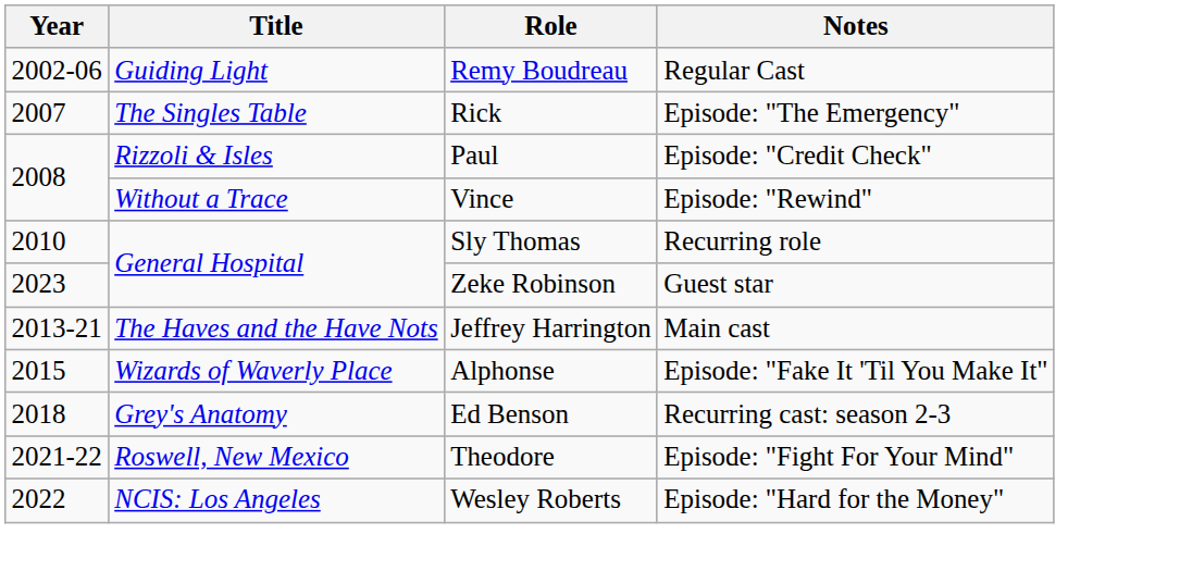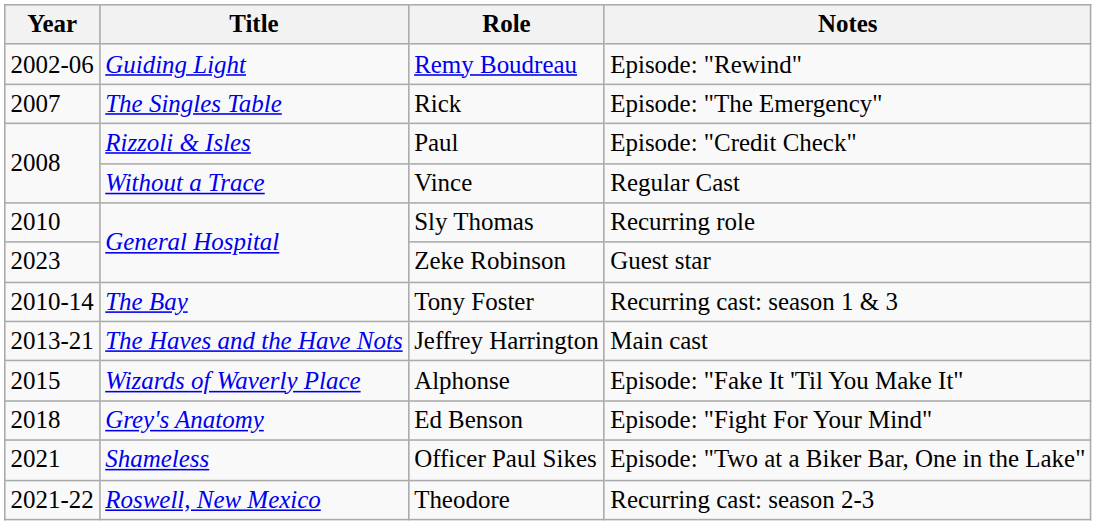 <table class="wikitable">
 <tr>
 <th>Year</th>
 <th>Title</th>
 <th>Role</th>
 <th>Notes</th>
 </tr>
 <tr>
 <td>2002-06</td>
 <td><em><a href='#'>Guiding Light</a></em></td>
 <td><a href='#'>Remy Boudreau</a></td>
-<td>Regular Cast</td>
+<td>Episode: "Rewind"</td>
 </tr>
 <tr>
 <td>2007</td>
 <td><em><a href='#'>The Singles Table</a></em></td>
 <td>Rick</td>
 <td>Episode: "The Emergency"</td>
 </tr>
 <tr>
 <td rowspan="2">2008</td>
 <td><em><a href='#'>Rizzoli & Isles</a></em></td>
 <td>Paul</td>
 <td>Episode: "Credit Check"</td>
 </tr>
 <tr>
 <td><em><a href='#'>Without a Trace</a></em></td>
 <td>Vince</td>
-<td>Episode: "Rewind"</td>
+<td>Regular Cast</td>
 </tr>
 <tr>
 <td>2010</td>
 <td rowspan="2"><em><a href='#'>General Hospital</a></em></td>
 <td>Sly Thomas</td>
 <td>Recurring role</td>
 </tr>
 <tr>
 <td>2023</td>
 <td>Zeke Robinson</td>
 <td>Guest star</td>
+</tr>
+<tr>
+<td>2010-14</td>
+<td><em><a href='#'>The Bay</a></em></td>
+<td>Tony Foster</td>
+<td>Recurring cast: season 1 & 3</td>
 </tr>
 <tr>
 <td>2013-21</td>
 <td><em><a href='#'>The Haves and the Have Nots</a></em></td>
 <td>Jeffrey Harrington</td>
 <td>Main cast</td>
 </tr>
 <tr>
 <td>2015</td>
 <td><em><a href='#'>Wizards of Waverly Place</a></em></td>
 <td>Alphonse</td>
 <td>Episode: "Fake It 'Til You Make It"</td>
 </tr>
 <tr>
 <td>2018</td>
 <td><em><a href='#'>Grey's Anatomy</a></em></td>
 <td>Ed Benson</td>
-<td>Recurring cast: season 2-3</td>
+<td>Episode: "Fight For Your Mind"</td>
+</tr>
+<tr>
+<td>2021</td>
+<td><em><a href='#'>Shameless</a></em></td>
+<td>Officer Paul Sikes</td>
+<td>Episode: "Two at a Biker Bar, One in the Lake"</td>
 </tr>
 <tr>
 <td>2021-22</td>
 <td><em><a href='#'>Roswell, New Mexico</a></em></td>
 <td>Theodore</td>
-<td>Episode: "Fight For Your Mind"</td>
-</tr>
-<tr>
-<td>2022</td>
-<td><em><a href='#'>NCIS: Los Angeles</a></em></td>
-<td>Wesley Roberts</td>
-<td>Episode: "Hard for the Money"</td>
+<td>Recurring cast: season 2-3</td>
 </tr>
 </table>
